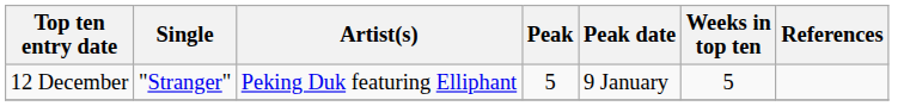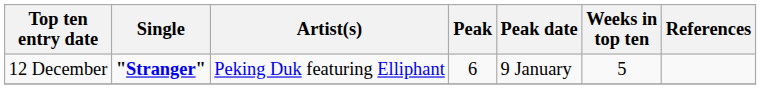 <table class="wikitable sortable">
 <tr>
 <th>Top ten<br>entry date</th>
 <th>Single</th>
 <th>Artist(s)</th>
 <th data-sort-type="number">Peak</th>
 <th>Peak date</th>
 <th data-sort-type="number">Weeks in<br>top ten</th>
 <th>References</th>
 </tr>
 <tr>
 <td>12 December</td>
-<td>"<a href='#'>Stranger</a>"</td>
+<td><strong>"<a href='#'>Stranger</a>"</strong></td>
 <td><a href='#'>Peking Duk</a> featuring <a href='#'>Elliphant</a></td>
-<td style="text-align:center;">5</td>
+<td style="text-align:center;">6</td>
 <td>9 January</td>
 <td style="text-align:center;">5</td>
 <td style="text-align:center;"></td>
 </tr>
 <tr>
 </tr>
 </table>
